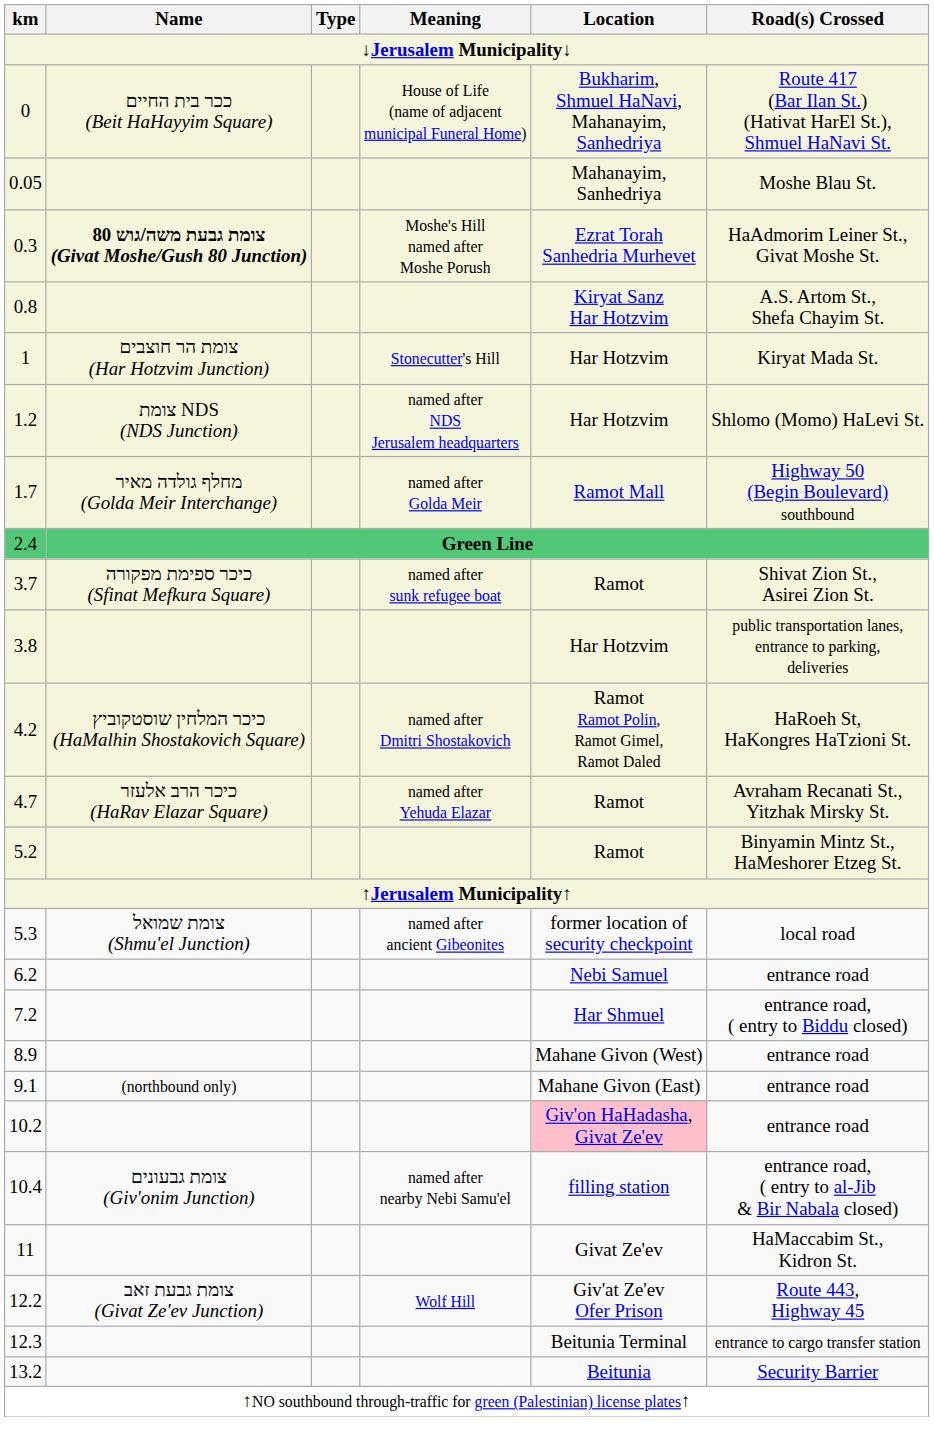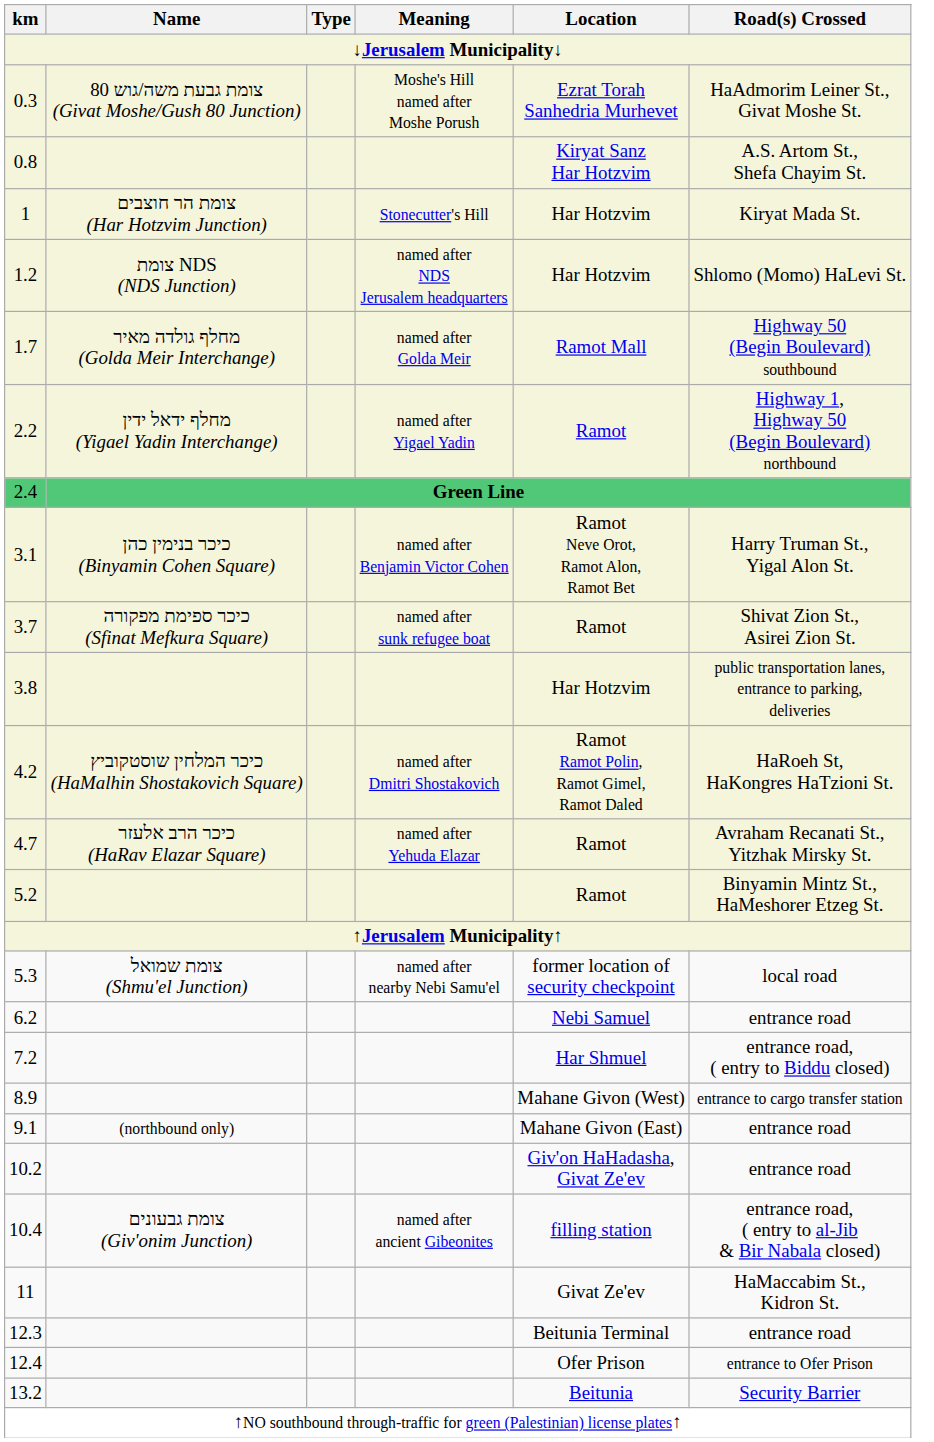 <table class="wikitable">
 <tr>
 <th>km</th>
 <th>Name</th>
 <th>Type</th>
 <th>Meaning</th>
 <th>Location</th>
 <th>Road(s) Crossed</th>
 </tr>
 <tr>
 <td colspan="6" align="center" bgcolor="#F5 F5 DC">↓<strong><a href='#'>Jerusalem</a> Municipality</strong>↓</td>
 </tr>
 <tr>
-<td align="center" colspan="1" bgcolor="F5 F5 DC">0</td>
-<td align="center" colspan="1" bgcolor="F5 F5 DC">ככר בית החיים<br><em>(Beit HaHayyim Square)</em></td>
-<td align="center" colspan="1" bgcolor="F5 F5 DC"></td>
-<td align="center" colspan="1" bgcolor="F5 F5 DC"><small>House of Life<br>(name of adjacent<br><a href='#'>municipal Funeral Home</a>)</small></td>
-<td align="center" colspan="1" bgcolor="F5 F5 DC"><a href='#'>Bukharim</a>,<br><a href='#'>Shmuel HaNavi</a>,<br>Mahanayim,<br><a href='#'>Sanhedriya</a></td>
-<td align="center" colspan="1" bgcolor="F5 F5 DC"> <a href='#'>Route 417</a><br>(<a href='#'>Bar Ilan St.</a>)<br>(Hativat HarEl St.),<br><a href='#'>Shmuel HaNavi St.</a></td>
-</tr>
-<tr>
-<td align="center" colspan="1" bgcolor="F5 F5 DC">0.05</td>
-<td align="center" colspan="1" bgcolor="F5 F5 DC"></td>
-<td align="center" colspan="1" bgcolor="F5 F5 DC"></td>
-<td align="center" colspan="1" bgcolor="F5 F5 DC"></td>
-<td align="center" colspan="1" bgcolor="F5 F5 DC">Mahanayim,<br>Sanhedriya</td>
-<td align="center" colspan="1" bgcolor="F5 F5 DC">Moshe Blau St.</td>
-</tr>
-<tr>
 <td align="center" colspan="1" bgcolor="F5 F5 DC">0.3</td>
-<td align="center" colspan="1" bgcolor="F5 F5 DC"><strong>צומת גבעת משה/גוש 80<br><em>(Givat Moshe/Gush 80 Junction)</em></strong></td>
+<td align="center" colspan="1" bgcolor="F5 F5 DC">צומת גבעת משה/גוש 80<br><em>(Givat Moshe/Gush 80 Junction)</em></td>
 <td align="center" colspan="1" bgcolor="F5 F5 DC"></td>
 <td align="center" colspan="1" bgcolor="F5 F5 DC"><small>Moshe's Hill<br>named after<br>Moshe Porush</small></td>
 <td align="center" colspan="1" bgcolor="F5 F5 DC"><a href='#'>Ezrat Torah</a><br><a href='#'>Sanhedria Murhevet</a></td>
 <td align="center" colspan="1" bgcolor="F5 F5 DC">HaAdmorim Leiner St.,<br>Givat Moshe St.</td>
 </tr>
 <tr>
 <td align="center" colspan="1" bgcolor="F5 F5 DC">0.8</td>
 <td align="center" colspan="1" bgcolor="F5 F5 DC"></td>
 <td align="center" colspan="1" bgcolor="F5 F5 DC"></td>
 <td align="center" colspan="1" bgcolor="F5 F5 DC"></td>
 <td align="center" colspan="1" bgcolor="F5 F5 DC"><a href='#'>Kiryat Sanz</a><br><a href='#'>Har Hotzvim</a></td>
 <td align="center" colspan="1" bgcolor="F5 F5 DC">A.S. Artom St.,<br>Shefa Chayim St.</td>
 </tr>
 <tr>
 <td align="center" colspan="1" bgcolor="F5 F5 DC">1</td>
 <td align="center" colspan="1" bgcolor="F5 F5 DC">צומת הר חוצבים<br><em>(Har Hotzvim Junction)</em></td>
 <td align="center" colspan="1" bgcolor="F5 F5 DC"></td>
 <td align="center" colspan="1" bgcolor="F5 F5 DC"><small><a href='#'>Stonecutter</a>'s Hill</small></td>
 <td align="center" colspan="1" bgcolor="F5 F5 DC">Har Hotzvim</td>
 <td align="center" colspan="1" bgcolor="F5 F5 DC">Kiryat Mada St.</td>
 </tr>
 <tr>
 <td align="center" colspan="1" bgcolor="F5 F5 DC">1.2</td>
 <td align="center" colspan="1" bgcolor="F5 F5 DC">צומת NDS<br><em>(NDS Junction)</em></td>
 <td align="center" colspan="1" bgcolor="F5 F5 DC"></td>
 <td align="center" colspan="1" bgcolor="F5 F5 DC"><small>named after<br><a href='#'>NDS<br>Jerusalem headquarters</a></small></td>
 <td align="center" colspan="1" bgcolor="F5 F5 DC">Har Hotzvim</td>
 <td align="center" colspan="1" bgcolor="F5 F5 DC">Shlomo (Momo) HaLevi St.</td>
 </tr>
 <tr>
 <td align="center" colspan="1" bgcolor="F5 F5 DC">1.7</td>
 <td align="center" colspan="1" bgcolor="F5 F5 DC">מחלף גולדה מאיר<br><em>(Golda Meir Interchange)</em></td>
 <td align="center" colspan="1" bgcolor="F5 F5 DC"><br><br></td>
 <td align="center" colspan="1" bgcolor="F5 F5 DC"><small>named after<br><a href='#'>Golda Meir</a></small></td>
 <td align="center" colspan="1" bgcolor="F5 F5 DC"><a href='#'>Ramot Mall</a></td>
 <td align="center" colspan="1" bgcolor="F5 F5 DC"> <a href='#'>Highway 50<br>(Begin Boulevard)</a><br><small>southbound</small></td>
 </tr>
 <tr>
+<td align="center" colspan="1" bgcolor="F5 F5 DC">2.2</td>
+<td align="center" colspan="1" bgcolor="F5 F5 DC">מחלף ידאל ידין<br><em>(Yigael Yadin Interchange)</em></td>
+<td align="center" colspan="1" bgcolor="F5 F5 DC"><br><br></td>
+<td align="center" colspan="1" bgcolor="F5 F5 DC"><small>named after<br><a href='#'>Yigael Yadin</a></small></td>
+<td align="center" colspan="1" bgcolor="F5 F5 DC"><a href='#'>Ramot</a></td>
+<td align="center" colspan="1" bgcolor="F5 F5 DC"> <a href='#'>Highway 1</a>,<br> <a href='#'>Highway 50<br>(Begin Boulevard)</a><br><small>northbound</small></td>
+</tr>
+<tr>
 <td colspan="1" align="center" bgcolor="50 C8 78">2.4</td>
 <td colspan="5" align="center" bgcolor="50 C8 78"><strong>Green Line</strong></td>
+</tr>
+<tr>
+<td align="center" colspan="1" bgcolor="F5 F5 DC">3.1</td>
+<td align="center" colspan="1" bgcolor="F5 F5 DC">כיכר בנימין כהן<br><em>(Binyamin Cohen Square)</em></td>
+<td align="center" colspan="1" bgcolor="F5 F5 DC"></td>
+<td align="center" colspan="1" bgcolor="F5 F5 DC"><small>named after<br><a href='#'>Benjamin Victor Cohen</a></small></td>
+<td align="center" colspan="1" bgcolor="F5 F5 DC">Ramot<br><small>Neve Orot,<br>Ramot Alon,<br>Ramot Bet</small></td>
+<td align="center" colspan="1" bgcolor="F5 F5 DC">Harry Truman St.,<br>Yigal Alon St.</td>
 </tr>
 <tr>
 <td align="center" colspan="1" bgcolor="F5 F5 DC">3.7</td>
 <td align="center" colspan="1" bgcolor="F5 F5 DC">כיכר ספימת מפקורה<br><em>(Sfinat Mefkura Square)</em></td>
 <td align="center" colspan="1" bgcolor="F5 F5 DC"></td>
 <td align="center" colspan="1" bgcolor="F5 F5 DC"><small>named after<br><a href='#'>sunk refugee boat</a></small></td>
 <td align="center" colspan="1" bgcolor="F5 F5 DC">Ramot</td>
 <td align="center" colspan="1" bgcolor="F5 F5 DC">Shivat Zion St.,<br>Asirei Zion St.</td>
 </tr>
 <tr>
 <td align="center" colspan="1" bgcolor="F5 F5 DC">3.8</td>
 <td align="center" colspan="1" bgcolor="F5 F5 DC"></td>
 <td align="center" colspan="1" bgcolor="F5 F5 DC"></td>
 <td align="center" colspan="1" bgcolor="F5 F5 DC"></td>
 <td align="center" colspan="1" bgcolor="F5 F5 DC">Har Hotzvim</td>
 <td align="center" colspan="1" bgcolor="F5 F5 DC"><small>public transportation lanes,<br>entrance to parking,<br>deliveries</small></td>
 </tr>
 <tr>
 <td align="center" colspan="1" bgcolor="F5 F5 DC">4.2</td>
 <td align="center" colspan="1" bgcolor="F5 F5 DC">כיכר המלחין שוסטקוביץ<br><em>(HaMalhin Shostakovich Square)</em></td>
 <td align="center" colspan="1" bgcolor="F5 F5 DC"></td>
 <td align="center" colspan="1" bgcolor="F5 F5 DC"><small>named after<br><a href='#'>Dmitri Shostakovich</a></small></td>
 <td align="center" colspan="1" bgcolor="F5 F5 DC">Ramot<br><small><a href='#'>Ramot Polin</a>,<br>Ramot Gimel,<br>Ramot Daled</small></td>
 <td align="center" colspan="1" bgcolor="F5 F5 DC">HaRoeh St,<br>HaKongres HaTzioni St.</td>
 </tr>
 <tr>
 <td align="center" colspan="1" bgcolor="F5 F5 DC">4.7</td>
 <td align="center" colspan="1" bgcolor="F5 F5 DC">כיכר הרב אלעזר<br><em>(HaRav Elazar Square)</em></td>
 <td align="center" colspan="1" bgcolor="F5 F5 DC"></td>
 <td align="center" colspan="1" bgcolor="F5 F5 DC"><small>named after<br><a href='#'>Yehuda Elazar</a></small></td>
 <td align="center" colspan="1" bgcolor="F5 F5 DC">Ramot</td>
 <td align="center" colspan="1" bgcolor="F5 F5 DC">Avraham Recanati St.,<br>Yitzhak Mirsky St.</td>
 </tr>
 <tr>
 <td align="center" colspan="1" bgcolor="F5 F5 DC">5.2</td>
 <td align="center" colspan="1" bgcolor="F5 F5 DC"></td>
 <td align="center" colspan="1" bgcolor="F5 F5 DC"></td>
 <td align="center" colspan="1" bgcolor="F5 F5 DC"></td>
 <td align="center" colspan="1" bgcolor="F5 F5 DC">Ramot</td>
 <td align="center" colspan="1" bgcolor="F5 F5 DC">Binyamin Mintz St.,<br>HaMeshorer Etzeg St.</td>
 </tr>
 <tr>
 <td align="center" colspan="6" bgcolor="#F5 F5 DC">↑<strong><a href='#'>Jerusalem</a> Municipality</strong>↑</td>
 </tr>
 <tr>
 <td align="center">5.3</td>
 <td align="center">צומת שמואל<br><em>(Shmu'el Junction)</em></td>
 <td align="center"></td>
-<td align="center"><small>named after<br>ancient <a href='#'>Gibeonites</a></small></td>
+<td align="center"><small>named after<br>nearby Nebi Samu'el</small></td>
 <td align="center">former location of<br><a href='#'>security checkpoint</a></td>
 <td align="center">local road</td>
 </tr>
 <tr>
 <td align="center">6.2</td>
 <td align="center"></td>
 <td align="center"></td>
 <td align="center"></td>
 <td align="center"><a href='#'>Nebi Samuel</a></td>
 <td align="center">entrance road</td>
 </tr>
 <tr>
 <td align="center">7.2</td>
 <td align="center"></td>
 <td align="center"></td>
 <td align="center"></td>
 <td align="center"><a href='#'>Har Shmuel</a></td>
 <td align="center">entrance road,<br>( entry to <a href='#'>Biddu</a> closed)</td>
 </tr>
 <tr>
 <td align="center">8.9</td>
 <td align="center"></td>
 <td align="center"></td>
 <td align="center"></td>
 <td align="center">Mahane Givon (West)</td>
-<td align="center">entrance road</td>
+<td align="center"><small>entrance to cargo transfer station</small></td>
 </tr>
 <tr>
 <td align="center">9.1</td>
 <td align="center"><small>(northbound only)</small></td>
 <td align="center"></td>
 <td align="center"></td>
 <td align="center">Mahane Givon (East)</td>
 <td align="center">entrance road</td>
 </tr>
 <tr>
 <td align="center">10.2</td>
 <td align="center"></td>
 <td align="center"></td>
 <td align="center"></td>
-<td align="center" style="background: pink;"><a href='#'>Giv'on HaHadasha</a>,<br><a href='#'>Givat Ze'ev</a></td>
+<td align="center"><a href='#'>Giv'on HaHadasha</a>,<br><a href='#'>Givat Ze'ev</a></td>
 <td align="center">entrance road</td>
 </tr>
 <tr>
 <td align="center">10.4</td>
 <td align="center">צומת גבעונים<br><em>(Giv'onim Junction)</em></td>
 <td align="center"></td>
-<td align="center"><small>named after<br>nearby Nebi Samu'el</small></td>
+<td align="center"><small>named after<br>ancient <a href='#'>Gibeonites</a></small></td>
 <td align="center"><a href='#'>filling station</a></td>
 <td align="center">entrance road,<br>( entry to <a href='#'>al-Jib</a><br>& <a href='#'>Bir Nabala</a> closed)</td>
 </tr>
 <tr>
 <td align="center">11</td>
 <td align="center"></td>
 <td align="center"></td>
 <td align="center"></td>
 <td align="center">Givat Ze'ev</td>
 <td align="center">HaMaccabim St.,<br>Kidron St.</td>
 </tr>
 <tr>
-<td align="center">12.2</td>
-<td align="center">צומת גבעת זאב<br><em>(Givat Ze'ev Junction)</em></td>
-<td align="center"></td>
-<td align="center"><small><a href='#'>Wolf Hill</a></small></td>
-<td align="center">Giv'at Ze'ev<br><a href='#'>Ofer Prison</a></td>
-<td align="center"> <a href='#'>Route 443</a>,<br> <a href='#'>Highway 45</a></td>
-</tr>
-<tr>
 <td align="center">12.3</td>
 <td align="center"></td>
 <td align="center"></td>
 <td align="center"></td>
 <td align="center">Beitunia Terminal</td>
-<td align="center"><small>entrance to cargo transfer station</small></td>
+<td align="center">entrance road</td>
+</tr>
+<tr>
+<td align="center">12.4</td>
+<td align="center"></td>
+<td align="center"></td>
+<td align="center"></td>
+<td align="center">Ofer Prison</td>
+<td align="center"><small>entrance to Ofer Prison</small></td>
 </tr>
 <tr>
 <td align="center">13.2</td>
 <td align="center"></td>
 <td align="center"></td>
 <td align="center"></td>
 <td align="center"><a href='#'>Beitunia</a></td>
 <td align="center"><a href='#'>Security Barrier</a></td>
 </tr>
 <tr>
 <td colspan="6" align="center" bgcolor="#FF FF FF"> ↑<small>NO southbound through-traffic for <a href='#'>green (Palestinian) license plates</a></small>↑</td>
 </tr>
 </table>
